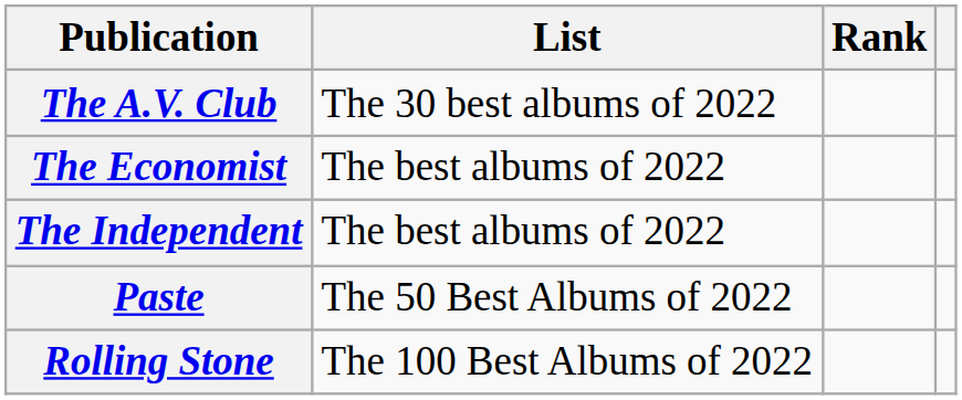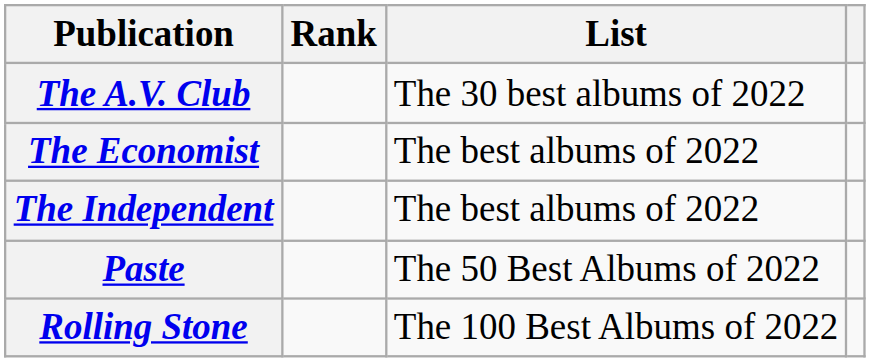 <table class="sortable wikitable plainrowheaders">
 <tr>
 <th>Publication</th>
+<th>Rank</th>
 <th>List</th>
-<th>Rank</th>
 <th class="unsortable"></th>
 </tr>
 <tr>
 <th scope="row"><em><a href='#'>The A.V. Club</a></em></th>
+<td></td>
 <td>The 30 best albums of 2022</td>
-<td></td>
 <td></td>
 </tr>
 <tr>
 <th scope="row"><em><a href='#'>The Economist</a></em></th>
+<td></td>
 <td>The best albums of 2022</td>
-<td></td>
 <td></td>
 </tr>
 <tr>
 <th scope="row"><em><a href='#'>The Independent</a></em></th>
+<td></td>
 <td>The best albums of 2022</td>
-<td></td>
 <td></td>
 </tr>
 <tr>
 <th scope="row"><em><a href='#'>Paste</a></em></th>
+<td></td>
 <td>The 50 Best Albums of 2022</td>
-<td></td>
 <td></td>
 </tr>
 <tr>
 <th scope="row"><em><a href='#'>Rolling Stone</a></em></th>
+<td></td>
 <td>The 100 Best Albums of 2022</td>
-<td></td>
 <td></td>
 </tr>
 </table>
